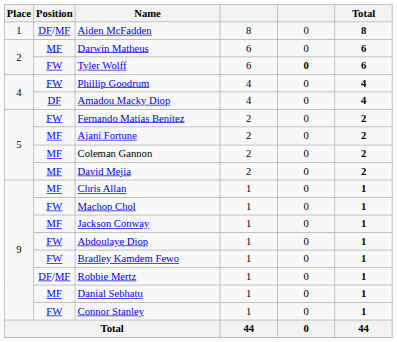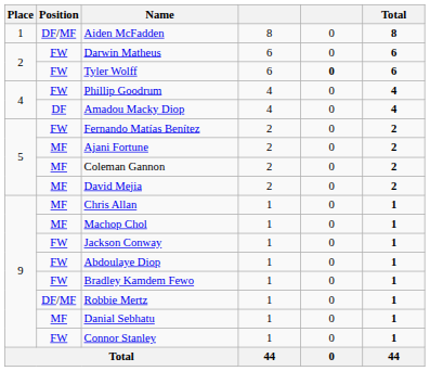 <table class="wikitable" style="font-size: 95%; text-align: center;">
 <tr>
 <th width=30>Place</th>
 <th width=30>Position</th>
 <th width=200>Name</th>
 <th width=75></th>
 <th width=75></th>
 <th width=75><strong>Total</strong></th>
 </tr>
 <tr>
 <td>1</td>
 <td><a href='#'>DF</a>/<a href='#'>MF</a></td>
 <td align="left"> <a href='#'>Aiden McFadden</a></td>
 <td>8</td>
 <td>0</td>
 <td><strong>8</strong></td>
 </tr>
 <tr>
 <td rowspan=2>2</td>
-<td><a href='#'>MF</a></td>
+<td><a href='#'>FW</a></td>
 <td align="left"> <a href='#'>Darwin Matheus</a></td>
 <td>6</td>
 <td>0</td>
 <td><strong>6</strong></td>
 </tr>
 <tr>
 <td><a href='#'>FW</a></td>
 <td align="left"> <a href='#'>Tyler Wolff</a></td>
 <td>6</td>
 <td><strong>0</strong></td>
 <td><strong>6</strong></td>
 </tr>
 <tr>
 <td rowspan=2>4</td>
 <td><a href='#'>FW</a></td>
 <td align="left"> <a href='#'>Phillip Goodrum</a></td>
 <td>4</td>
 <td>0</td>
 <td><strong>4</strong></td>
 </tr>
 <tr>
 <td><a href='#'>DF</a></td>
 <td align="left"> <a href='#'>Amadou Macky Diop</a></td>
 <td>4</td>
 <td>0</td>
 <td><strong>4</strong></td>
 </tr>
 <tr>
 <td rowspan=4>5</td>
 <td><a href='#'>FW</a></td>
 <td align="left"> <a href='#'>Fernando Matías Benítez</a></td>
 <td>2</td>
 <td>0</td>
 <td><strong>2</strong></td>
 </tr>
 <tr>
 <td><a href='#'>MF</a></td>
 <td align="left"> <a href='#'>Ajani Fortune</a></td>
 <td>2</td>
 <td>0</td>
 <td><strong>2</strong></td>
 </tr>
 <tr>
 <td><a href='#'>MF</a></td>
 <td align="left"> Coleman Gannon</td>
 <td>2</td>
 <td>0</td>
 <td><strong>2</strong></td>
 </tr>
 <tr>
 <td><a href='#'>MF</a></td>
 <td align="left"> <a href='#'>David Mejia</a></td>
 <td>2</td>
 <td>0</td>
 <td><strong>2</strong></td>
 </tr>
 <tr>
 <td rowspan=8>9</td>
 <td><a href='#'>MF</a></td>
 <td align="left"> <a href='#'>Chris Allan</a></td>
 <td>1</td>
 <td>0</td>
 <td><strong>1</strong></td>
 </tr>
 <tr>
-<td><a href='#'>FW</a></td>
+<td><a href='#'>MF</a></td>
 <td align="left"> <a href='#'>Machop Chol</a></td>
 <td>1</td>
 <td>0</td>
 <td><strong>1</strong></td>
 </tr>
 <tr>
-<td><a href='#'>MF</a></td>
+<td><a href='#'>FW</a></td>
 <td align="left"> <a href='#'>Jackson Conway</a></td>
 <td>1</td>
 <td>0</td>
 <td><strong>1</strong></td>
 </tr>
 <tr>
 <td><a href='#'>FW</a></td>
 <td align="left"> <a href='#'>Abdoulaye Diop</a></td>
 <td>1</td>
 <td>0</td>
 <td><strong>1</strong></td>
 </tr>
 <tr>
 <td><a href='#'>FW</a></td>
 <td align="left"> <a href='#'>Bradley Kamdem Fewo</a></td>
 <td>1</td>
 <td>0</td>
 <td><strong>1</strong></td>
 </tr>
 <tr>
 <td><a href='#'>DF</a>/<a href='#'>MF</a></td>
 <td align="left"> <a href='#'>Robbie Mertz</a></td>
 <td>1</td>
 <td>0</td>
 <td><strong>1</strong></td>
 </tr>
 <tr>
 <td><a href='#'>MF</a></td>
 <td align="left"> <a href='#'>Danial Sebhatu</a></td>
 <td>1</td>
 <td>0</td>
 <td><strong>1</strong></td>
 </tr>
 <tr>
 <td><a href='#'>FW</a></td>
 <td align="left"> <a href='#'>Connor Stanley</a></td>
 <td>1</td>
 <td>0</td>
 <td><strong>1</strong></td>
 </tr>
 <tr>
 <th colspan="3">Total</th>
 <th>44</th>
 <th>0</th>
 <th>44</th>
 </tr>
 </table>
